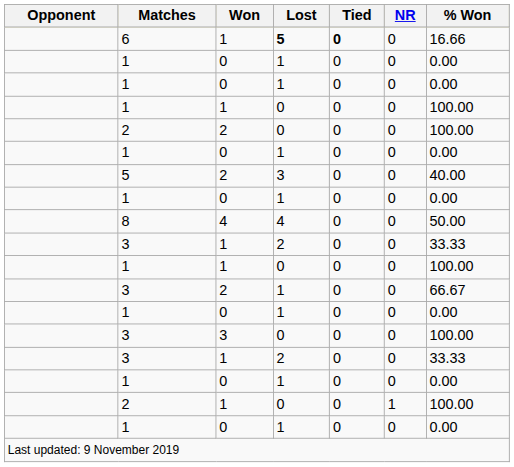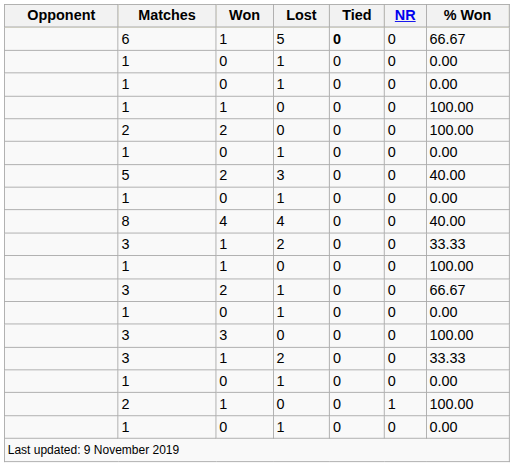 <table class="wikitable" style="width:90%;">
 <tr style="background:#bdb76b;">
 <th>Opponent</th>
 <th>Matches</th>
 <th>Won</th>
 <th>Lost</th>
 <th>Tied</th>
 <th><a href='#'>NR</a></th>
 <th>% Won</th>
 </tr>
 <tr>
 <td style="text-align:left;"></td>
 <td>6</td>
 <td>1</td>
-<td><strong>5</strong></td>
+<td>5</td>
 <td><strong>0</strong></td>
 <td>0</td>
-<td>16.66</td>
+<td>66.67</td>
 </tr>
 <tr>
 <td style="text-align:left;"></td>
 <td>1</td>
 <td>0</td>
 <td>1</td>
 <td>0</td>
 <td>0</td>
 <td>0.00</td>
 </tr>
 <tr>
 <td style="text-align:left;"></td>
 <td>1</td>
 <td>0</td>
 <td>1</td>
 <td>0</td>
 <td>0</td>
 <td>0.00</td>
 </tr>
 <tr>
 <td style="text-align:left;"></td>
 <td>1</td>
 <td>1</td>
 <td>0</td>
 <td>0</td>
 <td>0</td>
 <td>100.00</td>
 </tr>
 <tr>
 <td style="text-align:left;"></td>
 <td>2</td>
 <td>2</td>
 <td>0</td>
 <td>0</td>
 <td>0</td>
 <td>100.00</td>
 </tr>
 <tr>
 <td style="text-align:left;"></td>
 <td>1</td>
 <td>0</td>
 <td>1</td>
 <td>0</td>
 <td>0</td>
 <td>0.00</td>
 </tr>
 <tr>
 <td style="text-align:left;"></td>
 <td>5</td>
 <td>2</td>
 <td>3</td>
 <td>0</td>
 <td>0</td>
 <td>40.00</td>
 </tr>
 <tr>
 <td style="text-align:left;"></td>
 <td>1</td>
 <td>0</td>
 <td>1</td>
 <td>0</td>
 <td>0</td>
 <td>0.00</td>
 </tr>
 <tr>
 <td style="text-align:left;"></td>
 <td>8</td>
 <td>4</td>
 <td>4</td>
 <td>0</td>
 <td>0</td>
-<td>50.00</td>
+<td>40.00</td>
 </tr>
 <tr>
 <td style="text-align:left;"></td>
 <td>3</td>
 <td>1</td>
 <td>2</td>
 <td>0</td>
 <td>0</td>
 <td>33.33</td>
 </tr>
 <tr>
 <td style="text-align:left;"></td>
 <td>1</td>
 <td>1</td>
 <td>0</td>
 <td>0</td>
 <td>0</td>
 <td>100.00</td>
 </tr>
 <tr>
 <td style="text-align:left;"></td>
 <td>3</td>
 <td>2</td>
 <td>1</td>
 <td>0</td>
 <td>0</td>
 <td>66.67</td>
 </tr>
 <tr>
 <td style="text-align:left;"></td>
 <td>1</td>
 <td>0</td>
 <td>1</td>
 <td>0</td>
 <td>0</td>
 <td>0.00</td>
 </tr>
 <tr>
 <td style="text-align:left;"></td>
 <td>3</td>
 <td>3</td>
 <td>0</td>
 <td>0</td>
 <td>0</td>
 <td>100.00</td>
 </tr>
 <tr>
 <td style="text-align:left;"></td>
 <td>3</td>
 <td>1</td>
 <td>2</td>
 <td>0</td>
 <td>0</td>
 <td>33.33</td>
 </tr>
 <tr>
 <td style="text-align:left;"></td>
 <td>1</td>
 <td>0</td>
 <td>1</td>
 <td>0</td>
 <td>0</td>
 <td>0.00</td>
 </tr>
 <tr>
 <td style="text-align:left;"></td>
 <td>2</td>
 <td>1</td>
 <td>0</td>
 <td>0</td>
 <td>1</td>
 <td>100.00</td>
 </tr>
 <tr>
 <td style="text-align:left;"></td>
 <td>1</td>
 <td>0</td>
 <td>1</td>
 <td>0</td>
 <td>0</td>
 <td>0.00</td>
 </tr>
 <tr>
 <td colspan=9><small>Last updated: 9 November 2019</small></td>
 </tr>
 </table>
